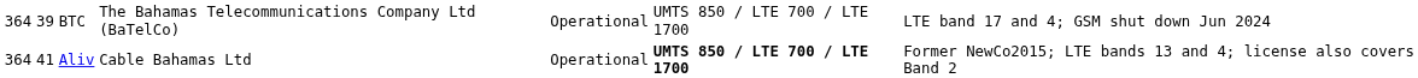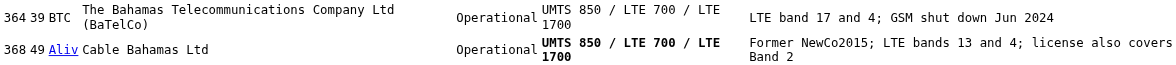 <table>
 <tr>
 <td>364</td>
 <td>39</td>
 <td>BTC</td>
 <td>The Bahamas Telecommunications Company Ltd (BaTelCo)</td>
 <td>Operational</td>
 <td>UMTS 850 / LTE 700 / LTE 1700</td>
 <td>LTE band 17 and 4; GSM shut down Jun 2024</td>
 </tr>
 <tr>
-<td>364</td>
-<td>41</td>
+<td>368</td>
+<td>49</td>
 <td><a href='#'>Aliv</a></td>
 <td>Cable Bahamas Ltd</td>
 <td>Operational</td>
 <td><strong>UMTS 850 / LTE 700 / LTE 1700</strong></td>
 <td>Former NewCo2015; LTE bands 13 and 4; license also covers Band 2</td>
 </tr>
 </table>
